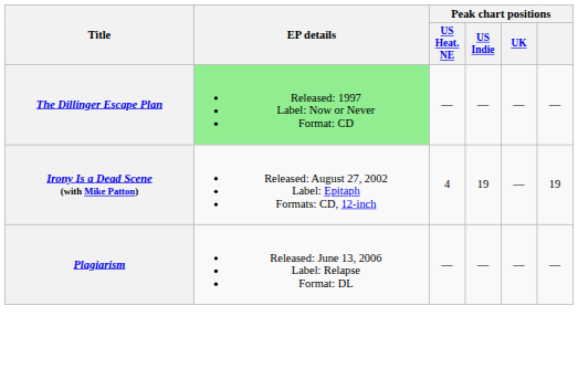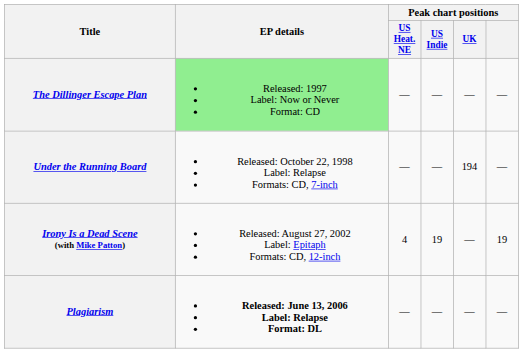 <table class="wikitable plainrowheaders" style="text-align:center;">
 <tr>
 <th scope="col" rowspan="2" style="width:16em;">Title</th>
 <th scope="col" rowspan="2" style="width:20em;">EP details</th>
 <th scope="col" colspan="4">Peak chart positions</th>
 </tr>
 <tr>
 <th scope="col" style="width:3em;font-size:90%;"><a href='#'>US<br>Heat.<br>NE</a><br></th>
 <th scope="col" style="width:3em;font-size:90%;"><a href='#'>US<br>Indie</a><br></th>
 <th scope="col" style="width:3em;font-size:90%;"><a href='#'>UK</a><br></th>
 <th scope="col" style="width:3em;font-size:90%;"><br></th>
 </tr>
 <tr>
 <th scope="row"><em><a href='#'>The Dillinger Escape Plan</a></em></th>
 <td style="background: lightgreen;"><br><ul><li>Released: 1997</li><li>Label: Now or Never</li><li>Format: CD</li></ul></td>
 <td>—</td>
 <td>—</td>
 <td>—</td>
 <td>—</td>
 </tr>
 <tr>
+<th scope="row"><em><a href='#'>Under the Running Board</a></em></th>
+<td><br><ul><li>Released: October 22, 1998</li><li>Label: Relapse</li><li>Formats: CD, <a href='#'>7-inch</a></li></ul></td>
+<td>—</td>
+<td>—</td>
+<td>194</td>
+<td>—</td>
+</tr>
+<tr>
 <th scope="row"><em><a href='#'>Irony Is a Dead Scene</a></em><br><small>(with <a href='#'>Mike Patton</a>)</small></th>
 <td><br><ul><li>Released: August 27, 2002</li><li>Label: <a href='#'>Epitaph</a></li><li>Formats: CD, <a href='#'>12-inch</a></li></ul></td>
 <td>4</td>
 <td>19</td>
 <td>—</td>
 <td>19</td>
 </tr>
 <tr>
 <th scope="row"><em><a href='#'>Plagiarism</a></em></th>
-<td><br><ul><li>Released: June 13, 2006</li><li>Label: Relapse</li><li>Format: DL</li></ul></td>
+<td><strong><br><ul><li>Released: June 13, 2006</li><li>Label: Relapse</li><li>Format: DL</li></ul></strong></td>
 <td>—</td>
 <td>—</td>
 <td>—</td>
 <td>—</td>
 </tr>
 </table>
